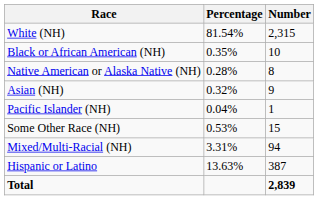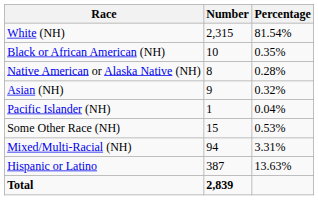 <table class="wikitable">
 <tr>
 <th>Race</th>
+<th>Number</th>
 <th>Percentage</th>
-<th>Number</th>
 </tr>
 <tr>
 <td><a href='#'>White</a> (NH)</td>
+<td>2,315</td>
 <td>81.54%</td>
-<td>2,315</td>
 </tr>
 <tr>
 <td><a href='#'>Black or African American</a> (NH)</td>
+<td>10</td>
 <td>0.35%</td>
-<td>10</td>
 </tr>
 <tr>
 <td><a href='#'>Native American</a> or <a href='#'>Alaska Native</a> (NH)</td>
+<td>8</td>
 <td>0.28%</td>
-<td>8</td>
 </tr>
 <tr>
 <td><a href='#'>Asian</a> (NH)</td>
+<td>9</td>
 <td>0.32%</td>
-<td>9</td>
 </tr>
 <tr>
 <td><a href='#'>Pacific Islander</a> (NH)</td>
+<td>1</td>
 <td>0.04%</td>
-<td>1</td>
 </tr>
 <tr>
 <td>Some Other Race (NH)</td>
+<td>15</td>
 <td>0.53%</td>
-<td>15</td>
 </tr>
 <tr>
 <td><a href='#'>Mixed/Multi-Racial</a> (NH)</td>
+<td>94</td>
 <td>3.31%</td>
-<td>94</td>
 </tr>
 <tr>
 <td><a href='#'>Hispanic or Latino</a></td>
+<td>387</td>
 <td>13.63%</td>
-<td>387</td>
 </tr>
 <tr>
 <td><strong>Total</strong></td>
+<td><strong>2,839</strong></td>
 <td></td>
-<td><strong>2,839</strong></td>
 </tr>
 </table>
